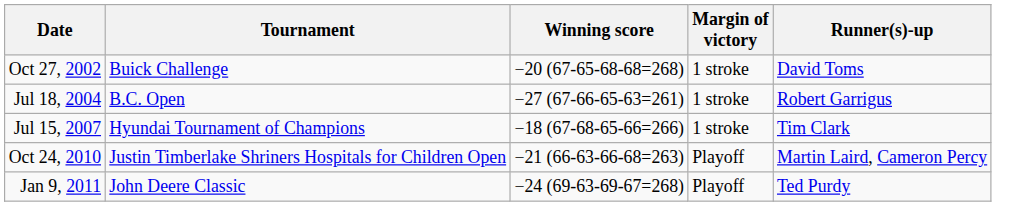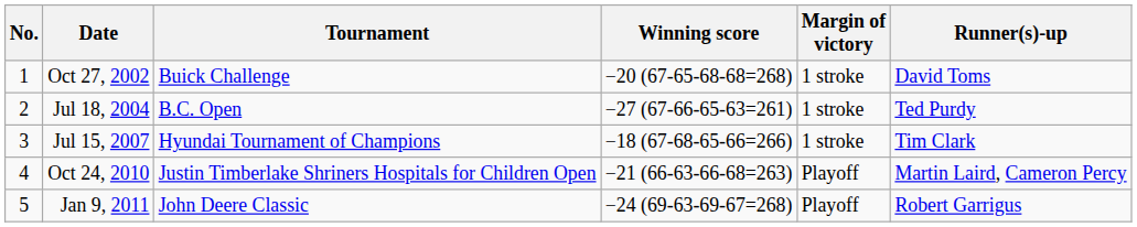 <table class="wikitable" style="font-size:95%;">
 <tr>
+<th>No.</th>
 <th>Date</th>
 <th>Tournament</th>
 <th>Winning score</th>
 <th>Margin of<br>victory</th>
 <th>Runner(s)-up</th>
 </tr>
 <tr>
+<td align=center>1</td>
 <td align=right>Oct 27, <a href='#'>2002</a></td>
 <td><a href='#'>Buick Challenge</a></td>
 <td>−20 (67-65-68-68=268)</td>
 <td>1 stroke</td>
 <td> <a href='#'>David Toms</a></td>
 </tr>
 <tr>
+<td align=center>2</td>
 <td align=right>Jul 18, <a href='#'>2004</a></td>
 <td><a href='#'>B.C. Open</a></td>
 <td>−27 (67-66-65-63=261)</td>
 <td>1 stroke</td>
-<td> <a href='#'>Robert Garrigus</a></td>
+<td> <a href='#'>Ted Purdy</a></td>
 </tr>
 <tr>
+<td align=center>3</td>
 <td align=right>Jul 15, <a href='#'>2007</a></td>
 <td><a href='#'>Hyundai Tournament of Champions</a></td>
 <td>−18 (67-68-65-66=266)</td>
 <td>1 stroke</td>
 <td> <a href='#'>Tim Clark</a></td>
 </tr>
 <tr>
+<td align=center>4</td>
 <td align=right>Oct 24, <a href='#'>2010</a></td>
 <td><a href='#'>Justin Timberlake Shriners Hospitals for Children Open</a></td>
 <td>−21 (66-63-66-68=263)</td>
 <td>Playoff</td>
 <td> <a href='#'>Martin Laird</a>,  <a href='#'>Cameron Percy</a></td>
 </tr>
 <tr>
+<td align=center>5</td>
 <td align=right>Jan 9, <a href='#'>2011</a></td>
 <td><a href='#'>John Deere Classic</a></td>
 <td>−24 (69-63-69-67=268)</td>
 <td>Playoff</td>
-<td> <a href='#'>Ted Purdy</a></td>
+<td> <a href='#'>Robert Garrigus</a></td>
 </tr>
 </table>
